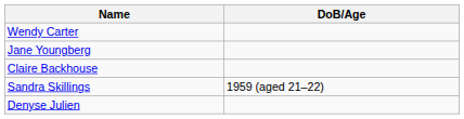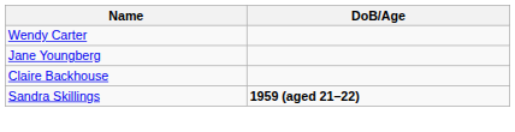 <table class="wikitable" style="width:600px; font-size:95%;">
 <tr>
 <th align="left">Name</th>
 <th align="left">DoB/Age</th>
 </tr>
 <tr>
 <td align="left"><a href='#'>Wendy Carter</a></td>
 <td align="left"></td>
 </tr>
 <tr>
 <td align="left"><a href='#'>Jane Youngberg</a></td>
 <td align="left"></td>
 </tr>
 <tr>
 <td align="left"><a href='#'>Claire Backhouse</a></td>
 <td align="left"></td>
 </tr>
 <tr>
 <td align="left"><a href='#'>Sandra Skillings</a></td>
-<td align="left">1959 (aged 21–22)</td>
-</tr>
-<tr>
-<td align="left"><a href='#'>Denyse Julien</a></td>
-<td align="left"></td>
+<td align="left"><strong>1959 (aged 21–22)</strong></td>
 </tr>
 </table>
